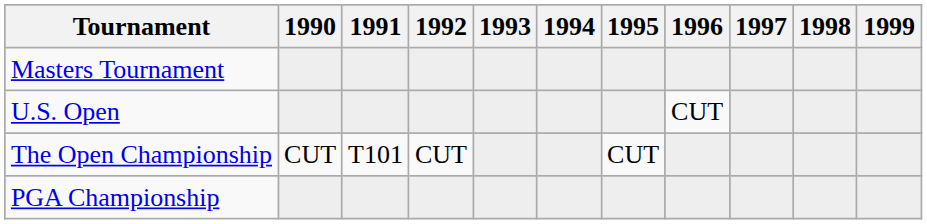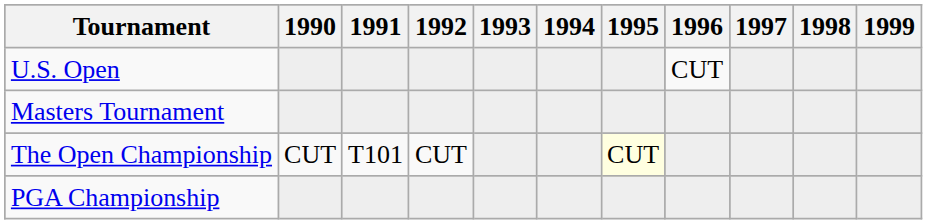 <table class="wikitable" style="font-size:95%;text-align:center;">
 <tr>
 <th>Tournament</th>
 <th>1990</th>
 <th>1991</th>
 <th>1992</th>
 <th>1993</th>
 <th>1994</th>
 <th>1995</th>
 <th>1996</th>
 <th>1997</th>
 <th>1998</th>
 <th>1999</th>
 </tr>
 <tr>
+<td align=left><a href='#'>U.S. Open</a></td>
+<td style="background:#eeeeee;"></td>
+<td style="background:#eeeeee;"></td>
+<td style="background:#eeeeee;"></td>
+<td style="background:#eeeeee;"></td>
+<td style="background:#eeeeee;"></td>
+<td style="background:#eeeeee;"></td>
+<td>CUT</td>
+<td style="background:#eeeeee;"></td>
+<td style="background:#eeeeee;"></td>
+<td style="background:#eeeeee;"></td>
+</tr>
+<tr>
 <td align=left><a href='#'>Masters Tournament</a></td>
 <td style="background:#eeeeee;"></td>
 <td style="background:#eeeeee;"></td>
 <td style="background:#eeeeee;"></td>
 <td style="background:#eeeeee;"></td>
 <td style="background:#eeeeee;"></td>
 <td style="background:#eeeeee;"></td>
 <td style="background:#eeeeee;"></td>
 <td style="background:#eeeeee;"></td>
 <td style="background:#eeeeee;"></td>
 <td style="background:#eeeeee;"></td>
 </tr>
 <tr>
-<td align=left><a href='#'>U.S. Open</a></td>
-<td style="background:#eeeeee;"></td>
-<td style="background:#eeeeee;"></td>
-<td style="background:#eeeeee;"></td>
-<td style="background:#eeeeee;"></td>
-<td style="background:#eeeeee;"></td>
-<td style="background:#eeeeee;"></td>
-<td>CUT</td>
-<td style="background:#eeeeee;"></td>
-<td style="background:#eeeeee;"></td>
-<td style="background:#eeeeee;"></td>
-</tr>
-<tr>
 <td align=left><a href='#'>The Open Championship</a></td>
 <td>CUT</td>
 <td>T101</td>
 <td>CUT</td>
 <td style="background:#eeeeee;"></td>
 <td style="background:#eeeeee;"></td>
-<td>CUT</td>
+<td style="background: lightyellow;">CUT</td>
 <td style="background:#eeeeee;"></td>
 <td style="background:#eeeeee;"></td>
 <td style="background:#eeeeee;"></td>
 <td style="background:#eeeeee;"></td>
 </tr>
 <tr>
 <td align=left><a href='#'>PGA Championship</a></td>
 <td style="background:#eeeeee;"></td>
 <td style="background:#eeeeee;"></td>
 <td style="background:#eeeeee;"></td>
 <td style="background:#eeeeee;"></td>
 <td style="background:#eeeeee;"></td>
 <td style="background:#eeeeee;"></td>
 <td style="background:#eeeeee;"></td>
 <td style="background:#eeeeee;"></td>
 <td style="background:#eeeeee;"></td>
 <td style="background:#eeeeee;"></td>
 </tr>
 </table>
